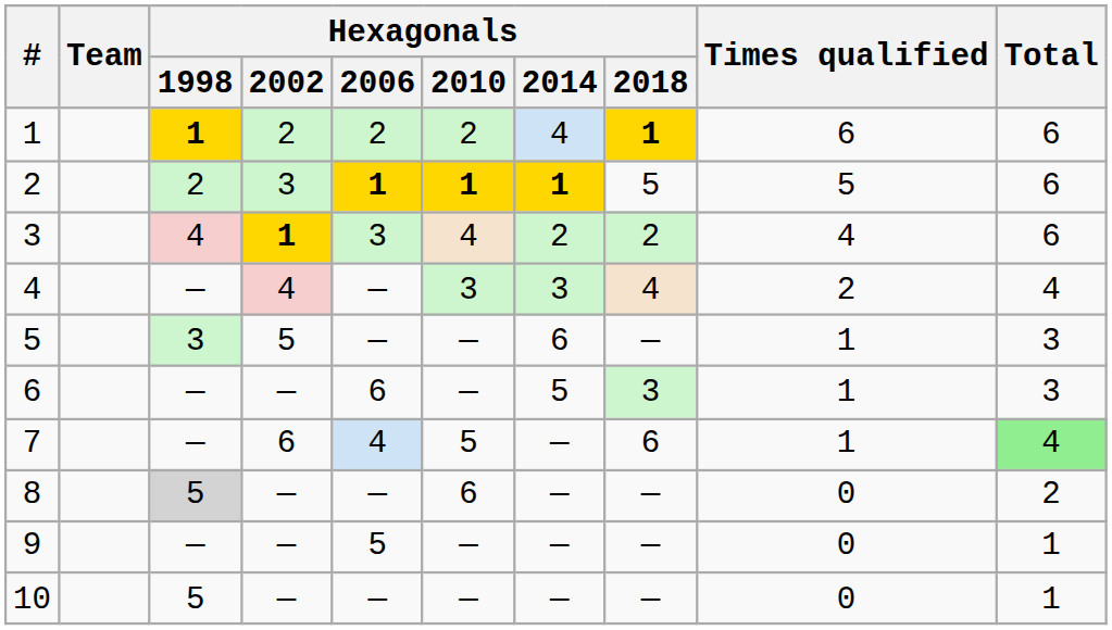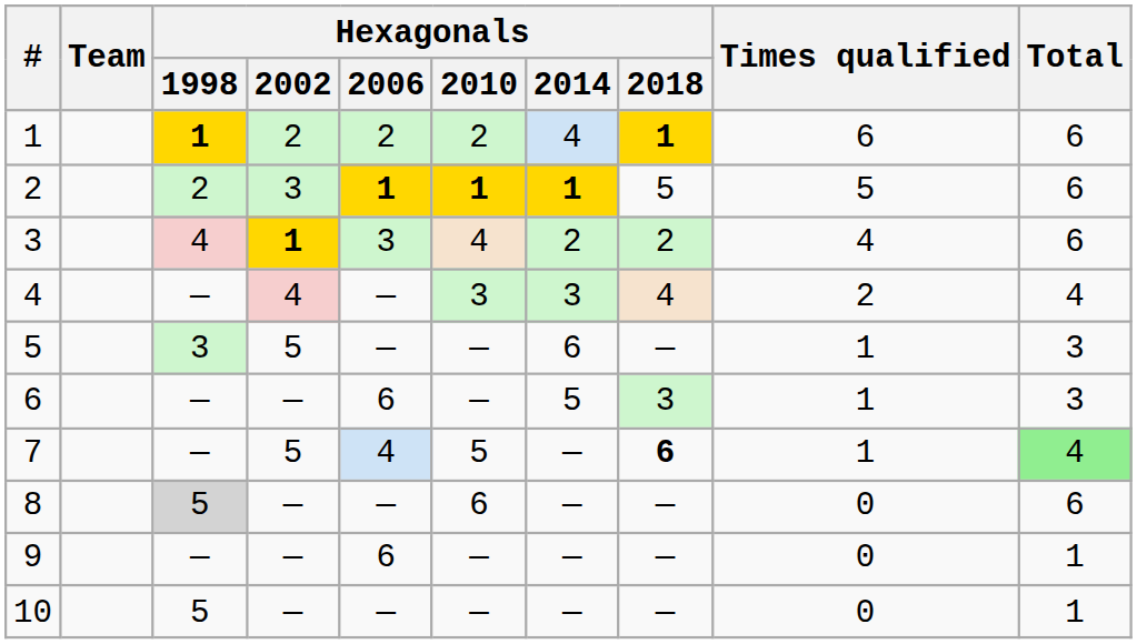 <table class="wikitable sortable">
 <tr>
 <th rowspan=2>#</th>
 <th rowspan=2>Team</th>
 <th colspan=6>Hexagonals</th>
 <th rowspan=2>Times qualified</th>
 <th rowspan=2>Total </th>
 </tr>
 <tr>
 <th>1998</th>
 <th>2002</th>
 <th>2006</th>
 <th>2010</th>
 <th>2014</th>
 <th>2018</th>
 </tr>
 <tr align=center>
 <td>1</td>
 <td align=left></td>
 <td bgcolor=gold><strong>1</strong></td>
 <td bgcolor=#CEF6CE>2</td>
 <td bgcolor=#CEF6CE>2</td>
 <td bgcolor=#CEF6CE>2</td>
 <td bgcolor=#CEE3F6>4</td>
 <td bgcolor=gold><strong>1</strong></td>
 <td>6</td>
 <td>6</td>
 </tr>
 <tr align=center>
 <td>2</td>
 <td align=left></td>
 <td bgcolor=#CEF6CE>2</td>
 <td bgcolor=#CEF6CE>3</td>
 <td bgcolor=gold><strong>1</strong></td>
 <td bgcolor=gold><strong>1</strong></td>
 <td bgcolor=gold><strong>1</strong></td>
 <td>5</td>
 <td>5</td>
 <td>6</td>
 </tr>
 <tr align=center>
 <td>3</td>
 <td align=left></td>
 <td bgcolor=#F6CECE>4</td>
 <td bgcolor=gold><strong>1</strong></td>
 <td bgcolor=#CEF6CE>3</td>
 <td bgcolor=#F6E3CE>4</td>
 <td bgcolor=#CEF6CE>2</td>
 <td bgcolor=#CEF6CE>2</td>
 <td>4</td>
 <td>6</td>
 </tr>
 <tr align=center>
 <td>4</td>
 <td align=left></td>
 <td>―</td>
 <td bgcolor=#F6CECE>4</td>
 <td>―</td>
 <td bgcolor=#CEF6CE>3</td>
 <td bgcolor=#CEF6CE>3</td>
 <td bgcolor=#F6E3CE>4</td>
 <td>2</td>
 <td>4</td>
 </tr>
 <tr align=center>
 <td>5</td>
 <td align=left></td>
 <td bgcolor=#CEF6CE>3</td>
 <td>5</td>
 <td>―</td>
 <td>―</td>
 <td>6</td>
 <td>―</td>
 <td>1</td>
 <td>3</td>
 </tr>
 <tr align=center>
 <td>6</td>
 <td align=left></td>
 <td>―</td>
 <td>―</td>
 <td>6</td>
 <td>―</td>
 <td>5</td>
 <td bgcolor=#CEF6CE>3</td>
 <td>1</td>
 <td>3</td>
 </tr>
 <tr align=center>
 <td>7</td>
 <td align=left></td>
 <td>―</td>
-<td>6</td>
+<td>5</td>
 <td bgcolor=#CEE3F6>4</td>
 <td>5</td>
 <td>―</td>
-<td>6</td>
+<td><strong>6</strong></td>
 <td>1</td>
 <td style="background: lightgreen;">4</td>
 </tr>
 <tr align=center>
 <td>8</td>
 <td align=left></td>
 <td style="background: lightgrey;">5</td>
 <td>―</td>
 <td>―</td>
 <td>6</td>
 <td>―</td>
 <td>―</td>
 <td>0</td>
-<td>2</td>
+<td>6</td>
 </tr>
 <tr align=center>
 <td>9</td>
 <td align=left></td>
 <td>―</td>
 <td>―</td>
-<td>5</td>
+<td>6</td>
 <td>―</td>
 <td>―</td>
 <td>―</td>
 <td>0</td>
 <td>1</td>
 </tr>
 <tr align=center>
 <td>10</td>
 <td align=left></td>
 <td>5</td>
 <td>―</td>
 <td>―</td>
 <td>―</td>
 <td>―</td>
 <td>―</td>
 <td>0</td>
 <td>1</td>
 </tr>
 </table>
